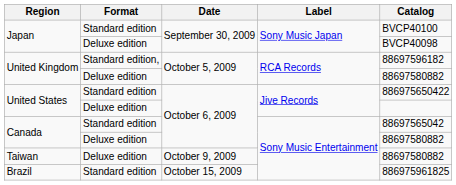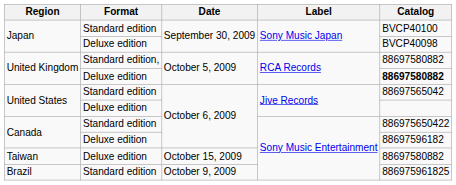 <table class="wikitable">
 <tr>
 <th>Region</th>
 <th>Format</th>
 <th>Date</th>
 <th>Label</th>
 <th>Catalog</th>
 </tr>
 <tr>
 <td rowspan="2">Japan</td>
 <td>Standard edition</td>
 <td rowspan="2">September 30, 2009</td>
 <td rowspan="2"><a href='#'>Sony Music Japan</a></td>
 <td>BVCP40100</td>
 </tr>
 <tr>
 <td>Deluxe edition</td>
 <td>BVCP40098</td>
 </tr>
 <tr>
 <td rowspan="2">United Kingdom</td>
 <td>Standard edition,</td>
 <td rowspan="2">October 5, 2009</td>
 <td rowspan="2"><a href='#'>RCA Records</a></td>
-<td>88697596182</td>
+<td>88697580882</td>
 </tr>
 <tr>
 <td>Deluxe edition</td>
-<td>88697580882</td>
+<td><strong>88697580882</strong></td>
 </tr>
 <tr>
 <td rowspan="2">United States</td>
 <td>Standard edition</td>
 <td rowspan="4">October 6, 2009</td>
 <td rowspan="2"><a href='#'>Jive Records</a></td>
-<td>886975650422</td>
+<td>88697565042</td>
 </tr>
 <tr>
 <td>Deluxe edition</td>
 <td></td>
 </tr>
 <tr>
 <td rowspan="2">Canada</td>
 <td>Standard edition</td>
 <td rowspan="4"><a href='#'>Sony Music Entertainment</a></td>
-<td>88697565042</td>
+<td>886975650422</td>
 </tr>
 <tr>
 <td>Deluxe edition</td>
-<td>88697580882</td>
+<td>88697596182</td>
 </tr>
 <tr>
 <td>Taiwan</td>
 <td>Deluxe edition</td>
-<td>October 9, 2009</td>
+<td>October 15, 2009</td>
 <td>88697580882</td>
 </tr>
 <tr>
 <td>Brazil</td>
 <td>Standard edition</td>
-<td>October 15, 2009</td>
+<td>October 9, 2009</td>
 <td>886975961825</td>
 </tr>
 </table>
